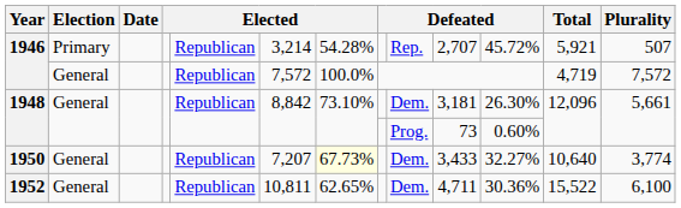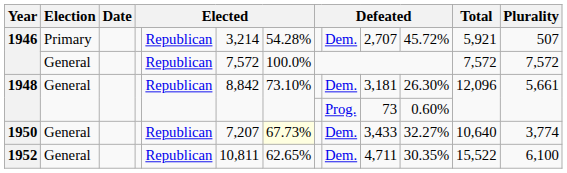 <table class=wikitable>
 <tr>
 <th>Year</th>
 <th>Election</th>
 <th>Date</th>
 <th ! colspan="4">Elected</th>
 <th ! colspan="4">Defeated</th>
 <th>Total</th>
 <th>Plurality</th>
 </tr>
 <tr>
 <th rowspan="2" valign="top">1946</th>
 <td valign="top">Primary</td>
 <td valign="top"></td>
 <td valign="top"></td>
 <td valign="top" ><a href='#'>Republican</a></td>
 <td valign="top" align="right">3,214</td>
 <td valign="top" align="right">54.28%</td>
 <td valign="top"></td>
-<td valign="top" ><a href='#'>Rep.</a></td>
+<td valign="top" ><a href='#'>Dem.</a></td>
 <td valign="top" align="right">2,707</td>
 <td valign="top" align="right">45.72%</td>
 <td valign="top" align="right">5,921</td>
 <td valign="top" align="right">507</td>
 </tr>
 <tr>
 <td valign="top">General</td>
 <td valign="top"></td>
 <td valign="top"></td>
 <td valign="top" ><a href='#'>Republican</a></td>
 <td valign="top" align="right">7,572</td>
 <td valign="top" align="right">100.0%</td>
 <td valign="top" colspan="4"></td>
-<td valign="top" align="right">4,719</td>
+<td valign="top" align="right">7,572</td>
 <td valign="top" align="right">7,572</td>
 </tr>
 <tr>
 <th rowspan="2" valign="top">1948</th>
 <td rowspan="2" valign="top">General</td>
 <td rowspan="2" valign="top"></td>
 <td rowspan="2" valign="top"></td>
 <td rowspan="2" valign="top" ><a href='#'>Republican</a></td>
 <td rowspan="2" valign="top" align="right">8,842</td>
 <td rowspan="2" valign="top" align="right">73.10%</td>
 <td valign="top"></td>
 <td valign="top" ><a href='#'>Dem.</a></td>
 <td valign="top" align="right">3,181</td>
 <td valign="top" align="right">26.30%</td>
 <td rowspan="2" valign="top" align="right">12,096</td>
 <td rowspan="2" valign="top" align="right">5,661</td>
 </tr>
 <tr>
 <td valign="top"></td>
 <td valign="top" ><a href='#'>Prog.</a></td>
 <td valign="top" align="right">73</td>
 <td valign="top" align="right">0.60%</td>
 </tr>
 <tr>
 <th valign="top">1950</th>
 <td valign="top">General</td>
 <td valign="top"></td>
 <td valign="top"></td>
 <td valign="top" ><a href='#'>Republican</a></td>
 <td valign="top" align="right">7,207</td>
 <td valign="top" align="right" style="background: lightyellow;">67.73%</td>
 <td valign="top"></td>
 <td valign="top" ><a href='#'>Dem.</a></td>
 <td valign="top" align="right">3,433</td>
 <td valign="top" align="right">32.27%</td>
 <td valign="top" align="right">10,640</td>
 <td valign="top" align="right">3,774</td>
 </tr>
 <tr>
 <th valign="top">1952</th>
 <td valign="top">General</td>
 <td valign="top"></td>
 <td valign="top"></td>
 <td valign="top" ><a href='#'>Republican</a></td>
 <td valign="top" align="right">10,811</td>
 <td valign="top" align="right">62.65%</td>
 <td valign="top"></td>
 <td valign="top" ><a href='#'>Dem.</a></td>
 <td valign="top" align="right">4,711</td>
-<td valign="top" align="right">30.36%</td>
+<td valign="top" align="right">30.35%</td>
 <td valign="top" align="right">15,522</td>
 <td valign="top" align="right">6,100</td>
 </tr>
 </table>
